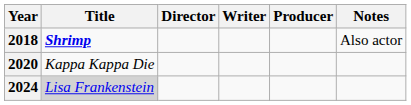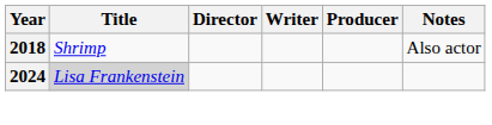 <table class="wikitable plainrowheaders sortable" style="margin-right: 0;">
 <tr>
 <th scope="col">Year</th>
 <th scope="col">Title</th>
 <th scope="col">Director</th>
 <th scope="col">Writer</th>
 <th scope="col">Producer</th>
 <th scope="col" class=unsortable>Notes</th>
 </tr>
 <tr>
 <th scope="row">2018</th>
-<td><strong><em><a href='#'>Shrimp</a></em></strong></td>
+<td><em><a href='#'>Shrimp</a></em></td>
 <td></td>
 <td></td>
 <td></td>
 <td>Also actor</td>
-</tr>
-<tr>
-<th scope="row">2020</th>
-<td><em>Kappa Kappa Die</em></td>
-<td></td>
-<td></td>
-<td></td>
-<td></td>
 </tr>
 <tr>
 <th scope="row">2024</th>
 <td style="background: lightgrey;"><em><a href='#'>Lisa Frankenstein</a></em></td>
 <td></td>
 <td></td>
 <td></td>
 <td></td>
 </tr>
 </table>
